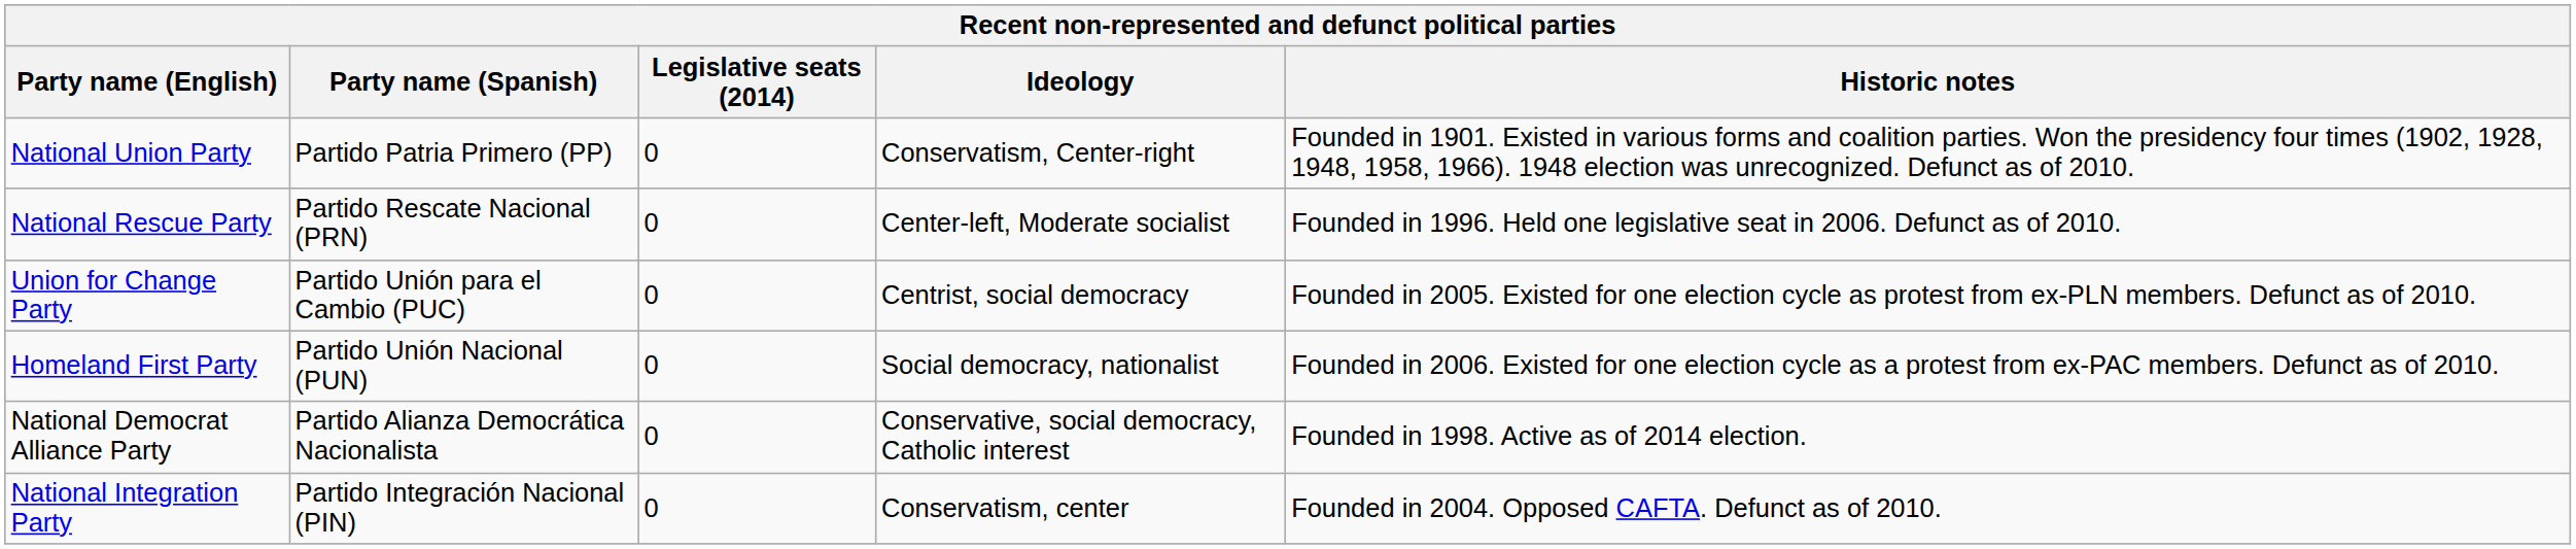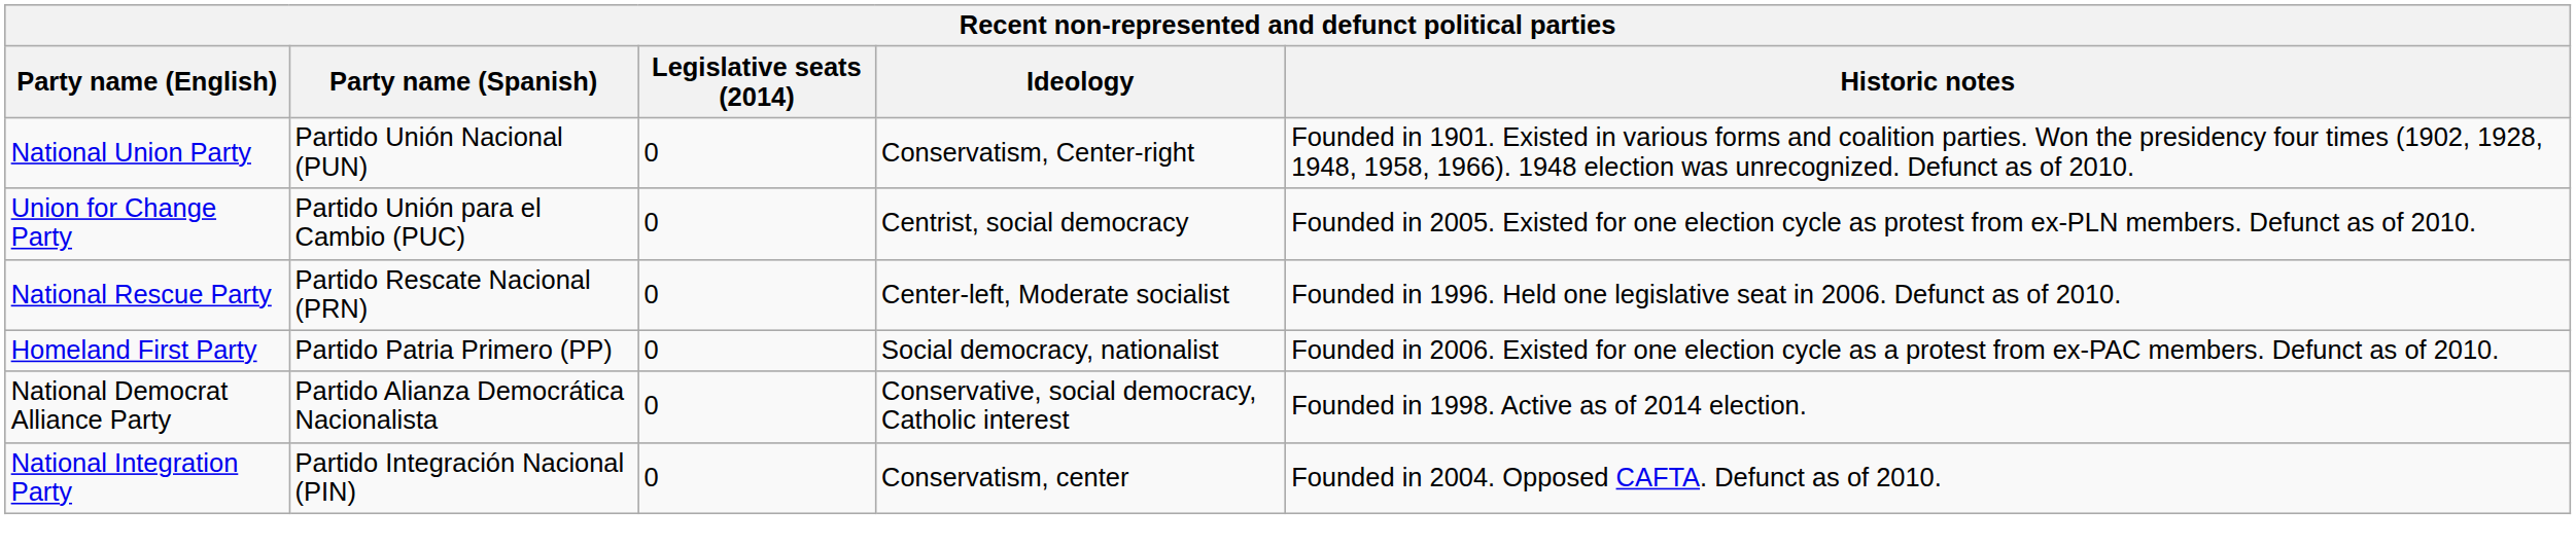 <table class="wikitable sortable collapsible ">
 <tr>
 <th colspan="5"><strong>Recent non-represented and defunct political parties</strong></th>
 </tr>
 <tr>
 <th><strong>Party name (English)</strong></th>
 <th><strong>Party name (Spanish)</strong></th>
 <th><strong>Legislative seats (2014)</strong></th>
 <th><strong>Ideology</strong></th>
 <th><strong>Historic notes</strong></th>
 </tr>
 <tr>
 <td><a href='#'>National Union Party</a></td>
-<td>Partido Patria Primero (PP)</td>
+<td>Partido Unión Nacional (PUN)</td>
 <td>0</td>
 <td>Conservatism, Center-right</td>
 <td>Founded in 1901. Existed in various forms and coalition parties. Won the presidency four times (1902, 1928, 1948, 1958, 1966). 1948 election was unrecognized. Defunct as of 2010.</td>
+</tr>
+<tr>
+<td><a href='#'>Union for Change Party</a></td>
+<td>Partido Unión para el Cambio (PUC)</td>
+<td>0</td>
+<td>Centrist, social democracy</td>
+<td>Founded in 2005. Existed for one election cycle as protest from ex-PLN members. Defunct as of 2010.</td>
 </tr>
 <tr>
 <td><a href='#'>National Rescue Party</a></td>
 <td>Partido Rescate Nacional (PRN)</td>
 <td>0</td>
 <td>Center-left, Moderate socialist</td>
 <td>Founded in 1996. Held one legislative seat in 2006. Defunct as of 2010.</td>
 </tr>
 <tr>
-<td><a href='#'>Union for Change Party</a></td>
-<td>Partido Unión para el Cambio (PUC)</td>
-<td>0</td>
-<td>Centrist, social democracy</td>
-<td>Founded in 2005. Existed for one election cycle as protest from ex-PLN members. Defunct as of 2010.</td>
-</tr>
-<tr>
 <td><a href='#'>Homeland First Party</a></td>
-<td>Partido Unión Nacional (PUN)</td>
+<td>Partido Patria Primero (PP)</td>
 <td>0</td>
 <td>Social democracy, nationalist</td>
 <td>Founded in 2006. Existed for one election cycle as a protest from ex-PAC members. Defunct as of 2010.</td>
 </tr>
 <tr>
 <td>National Democrat Alliance Party</td>
 <td>Partido Alianza Democrática Nacionalista</td>
 <td>0</td>
 <td>Conservative, social democracy, Catholic interest</td>
 <td>Founded in 1998. Active as of 2014 election.</td>
 </tr>
 <tr>
 <td><a href='#'>National Integration Party</a></td>
 <td>Partido Integración Nacional (PIN)</td>
 <td>0</td>
 <td>Conservatism, center</td>
 <td>Founded in 2004. Opposed <a href='#'>CAFTA</a>. Defunct as of 2010.</td>
 </tr>
 </table>
